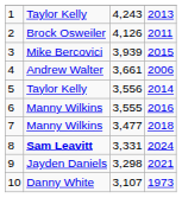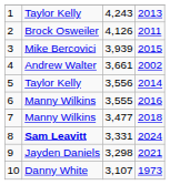 <table class="wikitable">
 <tr>
 </tr>
 <tr>
 <td>1</td>
 <td><a href='#'>Taylor Kelly</a></td>
 <td><abbr>4,243</abbr></td>
 <td><a href='#'>2013</a></td>
 </tr>
 <tr>
 <td>2</td>
 <td><a href='#'>Brock Osweiler</a></td>
 <td><abbr>4,126</abbr></td>
 <td><a href='#'>2011</a></td>
 </tr>
 <tr>
 <td>3</td>
 <td><a href='#'>Mike Bercovici</a></td>
 <td><abbr>3,939</abbr></td>
 <td><a href='#'>2015</a></td>
 </tr>
 <tr>
 <td>4</td>
 <td><a href='#'>Andrew Walter</a></td>
 <td><abbr>3,661</abbr></td>
-<td><a href='#'>2006</a></td>
+<td><a href='#'>2002</a></td>
 </tr>
 <tr>
 <td>5</td>
 <td><a href='#'>Taylor Kelly</a></td>
 <td><abbr>3,556</abbr></td>
 <td><a href='#'>2014</a></td>
 </tr>
 <tr>
 <td>6</td>
 <td><a href='#'>Manny Wilkins</a></td>
 <td><abbr>3,555</abbr></td>
 <td><a href='#'>2016</a></td>
 </tr>
 <tr>
 <td>7</td>
 <td><a href='#'>Manny Wilkins</a></td>
 <td><abbr>3,477</abbr></td>
 <td><a href='#'>2018</a></td>
 </tr>
 <tr>
 <td>8</td>
 <td><strong><a href='#'>Sam Leavitt</a></strong></td>
 <td><abbr>3,331</abbr> </td>
 <td><a href='#'>2024</a></td>
 </tr>
 <tr>
 <td>9</td>
 <td><a href='#'>Jayden Daniels</a></td>
 <td><abbr>3,298</abbr></td>
 <td><a href='#'>2021</a></td>
 </tr>
 <tr>
 <td>10</td>
 <td><a href='#'>Danny White</a></td>
 <td><abbr>3,107</abbr></td>
 <td><a href='#'>1973</a></td>
 </tr>
 </table>
